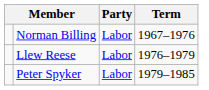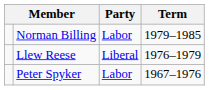 <table class="wikitable">
 <tr>
 <th colspan="2">Member</th>
 <th>Party</th>
 <th>Term</th>
 </tr>
 <tr>
 <td> </td>
 <td><a href='#'>Norman Billing</a></td>
 <td><a href='#'>Labor</a></td>
-<td>1967–1976</td>
+<td>1979–1985</td>
 </tr>
 <tr>
 <td> </td>
 <td><a href='#'>Llew Reese</a></td>
-<td><a href='#'>Labor</a></td>
+<td><a href='#'>Liberal</a></td>
 <td>1976–1979</td>
 </tr>
 <tr>
 <td> </td>
 <td><a href='#'>Peter Spyker</a></td>
 <td><a href='#'>Labor</a></td>
-<td>1979–1985</td>
+<td>1967–1976</td>
 </tr>
 </table>
